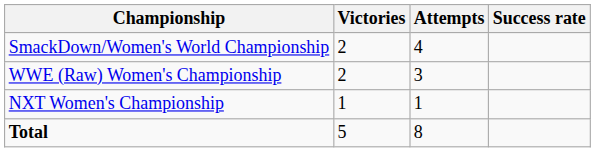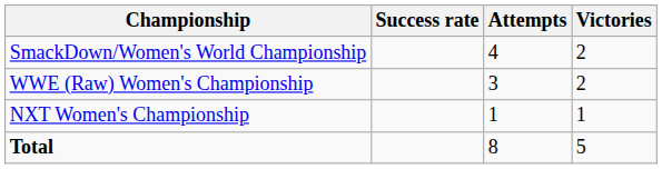 <table class="wikitable plainrowheaders sortable">
 <tr>
 <th scope=col>Championship</th>
+<th scope=col>Success rate</th>
+<th scope=col>Attempts</th>
 <th scope=col>Victories</th>
-<th scope=col>Attempts</th>
-<th scope=col>Success rate</th>
 </tr>
 <tr>
 <td><a href='#'>SmackDown/Women's World Championship</a></td>
+<td></td>
+<td>4</td>
 <td>2</td>
-<td>4</td>
-<td></td>
 </tr>
 <tr>
 <td><a href='#'>WWE (Raw) Women's Championship</a></td>
+<td></td>
+<td>3</td>
 <td>2</td>
-<td>3</td>
-<td></td>
 </tr>
 <tr>
 <td><a href='#'>NXT Women's Championship</a></td>
+<td></td>
 <td>1</td>
 <td>1</td>
-<td></td>
 </tr>
 <tr>
 <td><strong>Total</strong></td>
+<td></td>
+<td>8</td>
 <td>5</td>
-<td>8</td>
-<td></td>
 </tr>
 </table>
